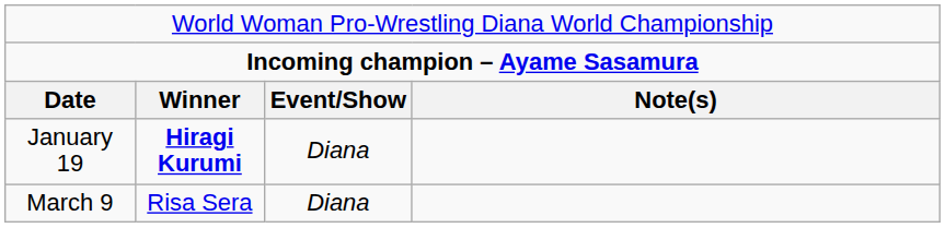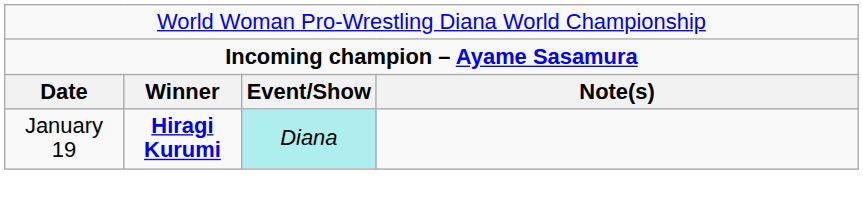 <table class="wikitable" style="text-align:center; width:100%;">
 <tr>
 <td colspan="4" style="text-align: center;"><a href='#'>World Woman Pro-Wrestling Diana World Championship</a></td>
 </tr>
 <tr>
 <td colspan="4" style="text-align: center;"><strong>Incoming champion – <a href='#'>Ayame Sasamura</a></strong></td>
 </tr>
 <tr>
 <th width=14%>Date</th>
 <th width=14%>Winner</th>
 <th width=14%>Event/Show</th>
 <th width=58%>Note(s)</th>
 </tr>
 <tr>
 <td>January 19</td>
 <td><strong><a href='#'>Hiragi Kurumi</a></strong></td>
-<td><em>Diana</em></td>
-<td></td>
-</tr>
-<tr>
-<td>March 9</td>
-<td><a href='#'>Risa Sera</a></td>
-<td><em>Diana</em></td>
+<td style="background: paleturquoise;"><em>Diana</em></td>
 <td></td>
 </tr>
 </table>
